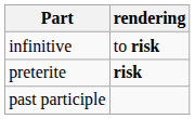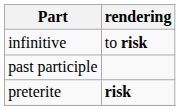 <table class="wikitable">
 <tr>
 <th>Part</th>
 <th>rendering</th>
 </tr>
 <tr>
 <td>infinitive</td>
 <td>to <strong>risk</strong></td>
 </tr>
 <tr>
+<td>past participle</td>
+<td><strong></strong></td>
+</tr>
+<tr>
 <td>preterite</td>
 <td><strong>risk</strong></td>
 </tr>
 <tr>
-<td>past participle</td>
-<td><strong></strong></td>
-</tr>
-<tr>
 </tr>
 </table>
